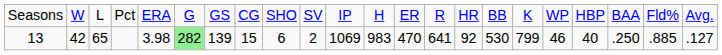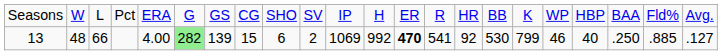 <table class=wikitable style="text-align:center">
 <tr>
 <td>Seasons</td>
 <td><a href='#'>W</a></td>
 <td>L</td>
 <td>Pct</td>
 <td><a href='#'>ERA</a></td>
 <td><a href='#'>G</a></td>
 <td><a href='#'>GS</a></td>
 <td><a href='#'>CG</a></td>
 <td><a href='#'>SHO</a></td>
 <td><a href='#'>SV</a></td>
 <td><a href='#'>IP</a></td>
 <td><a href='#'>H</a></td>
 <td><a href='#'>ER</a></td>
 <td><a href='#'>R</a></td>
 <td><a href='#'>HR</a></td>
 <td><a href='#'>BB</a></td>
 <td><a href='#'>K</a></td>
 <td><a href='#'>WP</a></td>
 <td><a href='#'>HBP</a></td>
 <td><a href='#'>BAA</a></td>
 <td><a href='#'>Fld%</a></td>
 <td><a href='#'>Avg.</a></td>
 </tr>
 <tr>
 <td>13</td>
-<td>42</td>
-<td>65</td>
+<td>48</td>
+<td>66</td>
 <td></td>
-<td>3.98</td>
+<td>4.00</td>
 <td style="background: lightgreen;">282</td>
 <td>139</td>
 <td>15</td>
 <td>6</td>
 <td>2</td>
 <td>1069</td>
-<td>983</td>
-<td>470</td>
-<td>641</td>
+<td>992</td>
+<td><strong>470</strong></td>
+<td>541</td>
 <td>92</td>
 <td>530</td>
 <td>799</td>
 <td>46</td>
 <td>40</td>
 <td>.250</td>
 <td>.885</td>
 <td>.127</td>
 </tr>
 </table>
